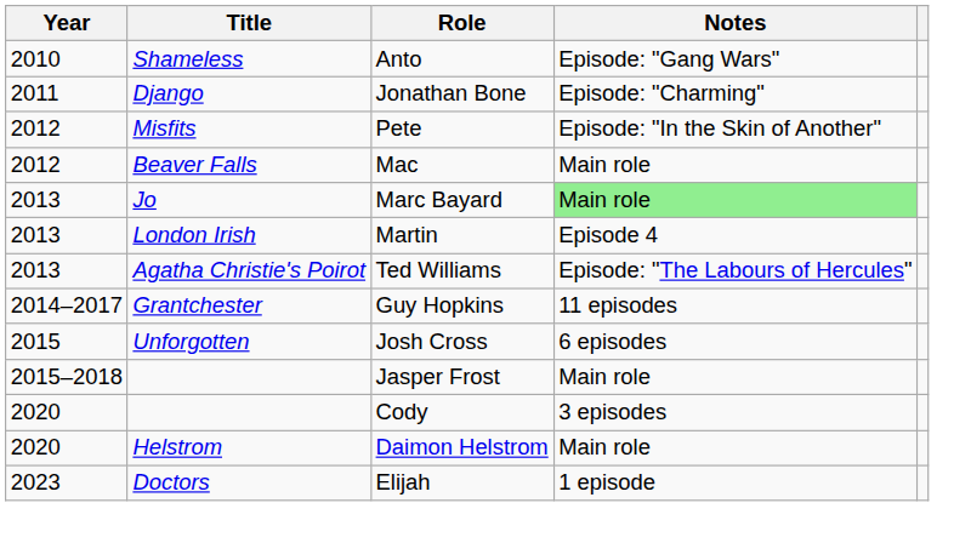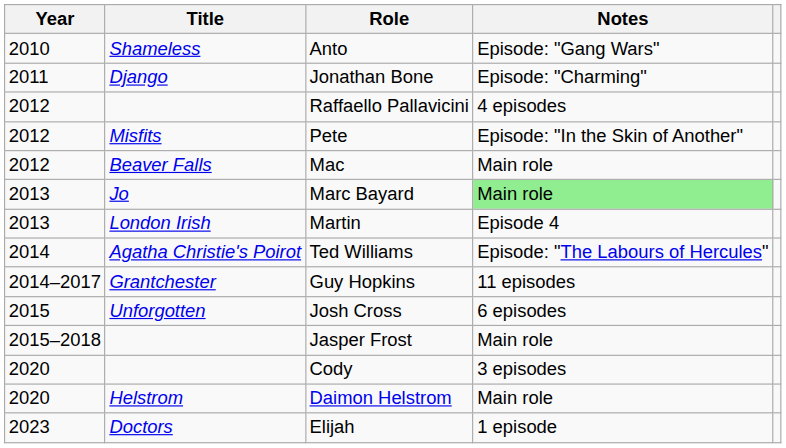 <table class="wikitable sortable">
 <tr>
 <th>Year</th>
 <th>Title</th>
 <th>Role</th>
 <th class="unsortable">Notes</th>
 <th class="unsortable"></th>
 </tr>
 <tr>
 <td>2010</td>
 <td><em><a href='#'>Shameless</a></em></td>
 <td>Anto</td>
 <td>Episode: "Gang Wars"</td>
 <td></td>
 </tr>
 <tr>
 <td>2011</td>
 <td><em><a href='#'>Django</a></em></td>
 <td>Jonathan Bone</td>
 <td>Episode: "Charming"</td>
+<td></td>
+</tr>
+<tr>
+<td>2012</td>
+<td><em></em></td>
+<td>Raffaello Pallavicini</td>
+<td>4 episodes</td>
 <td></td>
 </tr>
 <tr>
 <td>2012</td>
 <td><em><a href='#'>Misfits</a></em></td>
 <td>Pete</td>
 <td>Episode: "In the Skin of Another"</td>
 <td></td>
 </tr>
 <tr>
 <td>2012</td>
 <td><em><a href='#'>Beaver Falls</a></em></td>
 <td>Mac</td>
 <td>Main role</td>
 <td></td>
 </tr>
 <tr>
 <td>2013</td>
 <td><em><a href='#'>Jo</a></em></td>
 <td>Marc Bayard</td>
 <td style="background: lightgreen;">Main role</td>
 <td></td>
 </tr>
 <tr>
 <td>2013</td>
 <td><em><a href='#'>London Irish</a></em></td>
 <td>Martin</td>
 <td>Episode 4</td>
 <td></td>
 </tr>
 <tr>
-<td>2013</td>
+<td>2014</td>
 <td><em><a href='#'>Agatha Christie's Poirot</a></em></td>
 <td>Ted Williams</td>
 <td>Episode: "<a href='#'>The Labours of Hercules</a>"</td>
 <td></td>
 </tr>
 <tr>
 <td>2014–2017</td>
 <td><em><a href='#'>Grantchester</a></em></td>
 <td>Guy Hopkins</td>
 <td>11 episodes</td>
 <td></td>
 </tr>
 <tr>
 <td>2015</td>
 <td><em><a href='#'>Unforgotten</a></em></td>
 <td>Josh Cross</td>
 <td>6 episodes</td>
 <td></td>
 </tr>
 <tr>
 <td>2015–2018</td>
 <td><em></em></td>
 <td>Jasper Frost</td>
 <td>Main role</td>
 <td></td>
 </tr>
 <tr>
 <td>2020</td>
 <td><em></em></td>
 <td>Cody</td>
 <td>3 episodes</td>
 <td></td>
 </tr>
 <tr>
 <td>2020</td>
 <td><em><a href='#'>Helstrom</a></em></td>
 <td><a href='#'>Daimon Helstrom</a></td>
 <td>Main role</td>
 <td></td>
 </tr>
 <tr>
 <td>2023</td>
 <td><em><a href='#'>Doctors</a></em></td>
 <td>Elijah</td>
 <td>1 episode</td>
 <td></td>
 </tr>
 </table>
